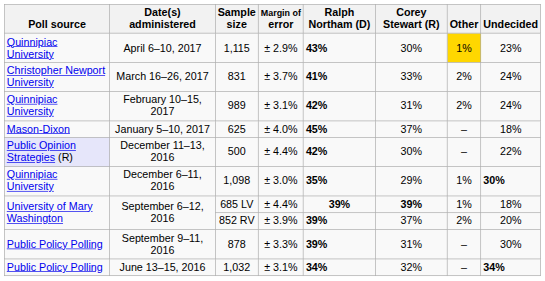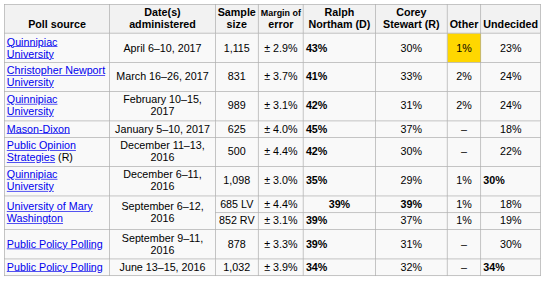 <table class="wikitable">
 <tr valign= bottom>
 <th style="width:150px;">Poll source</th>
 <th style="width:150px;">Date(s)<br>administered</th>
 <th class=small>Sample<br>size</th>
 <th><small>Margin of</small><br>error</th>
 <th style="width:100px;">Ralph<br>Northam (D)</th>
 <th style="width:100px;">Corey<br>Stewart (R)</th>
 <th style="width:40px;">Other</th>
 <th style="width:40px;">Undecided</th>
 </tr>
 <tr>
 <td><a href='#'>Quinnipiac University</a></td>
 <td align=center>April 6–10, 2017</td>
 <td align=center>1,115</td>
 <td align=center>± 2.9%</td>
 <td><strong>43%</strong></td>
 <td align=center>30%</td>
 <td align=center style="background: gold;">1%</td>
 <td align=center>23%</td>
 </tr>
 <tr>
 <td><a href='#'>Christopher Newport University</a></td>
 <td align=center>March 16–26, 2017</td>
 <td align=center>831</td>
 <td align=center>± 3.7%</td>
 <td><strong>41%</strong></td>
 <td align=center>33%</td>
 <td align=center>2%</td>
 <td align=center>24%</td>
 </tr>
 <tr>
 <td><a href='#'>Quinnipiac University</a></td>
 <td align=center>February 10–15, 2017</td>
 <td align=center>989</td>
 <td align=center>± 3.1%</td>
 <td><strong>42%</strong></td>
 <td align=center>31%</td>
 <td align=center>2%</td>
 <td align=center>24%</td>
 </tr>
 <tr>
 <td><a href='#'>Mason-Dixon</a></td>
 <td align=center>January 5–10, 2017</td>
 <td align=center>625</td>
 <td align=center>± 4.0%</td>
 <td><strong>45%</strong></td>
 <td align=center>37%</td>
 <td align=center>–</td>
 <td align=center>18%</td>
 </tr>
 <tr>
-<td style="background: lavender;"><a href='#'>Public Opinion Strategies</a> (R)</td>
+<td><a href='#'>Public Opinion Strategies</a> (R)</td>
 <td align=center>December 11–13, 2016</td>
 <td align=center>500</td>
 <td align=center>± 4.4%</td>
 <td><strong>42%</strong></td>
 <td align=center>30%</td>
 <td align=center>–</td>
 <td align=center>22%</td>
 </tr>
 <tr>
 <td><a href='#'>Quinnipiac University</a></td>
 <td align=center>December 6–11, 2016</td>
 <td align=center>1,098</td>
 <td align=center>± 3.0%</td>
 <td><strong>35%</strong></td>
 <td align=center>29%</td>
 <td align=center>1%</td>
 <td><strong>30%</strong></td>
 </tr>
 <tr>
 <td rowspan=2><a href='#'>University of Mary Washington</a></td>
 <td align=center rowspan=2>September 6–12, 2016</td>
 <td align=center>685 LV</td>
 <td align=center>± 4.4%</td>
 <td align=center><strong>39%</strong></td>
 <td align=center><strong>39%</strong></td>
 <td align=center>1%</td>
 <td align=center>18%</td>
 </tr>
 <tr>
 <td align=center>852 RV</td>
-<td align=center>± 3.9%</td>
+<td align=center>± 3.1%</td>
 <td><strong>39%</strong></td>
 <td align=center>37%</td>
-<td align=center>2%</td>
-<td align=center>20%</td>
+<td align=center>1%</td>
+<td align=center>19%</td>
 </tr>
 <tr>
 <td><a href='#'>Public Policy Polling</a></td>
 <td align=center>September 9–11, 2016</td>
 <td align=center>878</td>
 <td align=center>± 3.3%</td>
 <td><strong>39%</strong></td>
 <td align=center>31%</td>
 <td align=center>–</td>
 <td align=center>30%</td>
 </tr>
 <tr>
 <td><a href='#'>Public Policy Polling</a></td>
 <td align=center>June 13–15, 2016</td>
 <td align=center>1,032</td>
-<td align=center>± 3.1%</td>
+<td align=center>± 3.9%</td>
 <td><strong>34%</strong></td>
 <td align=center>32%</td>
 <td align=center>–</td>
 <td><strong>34%</strong></td>
 </tr>
 </table>
